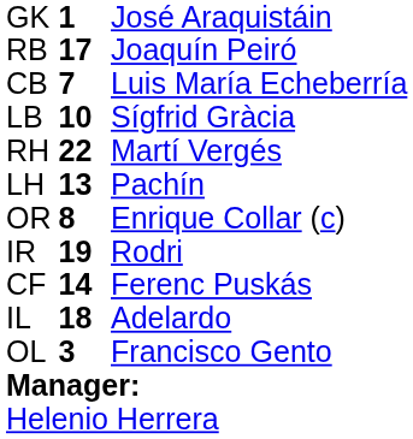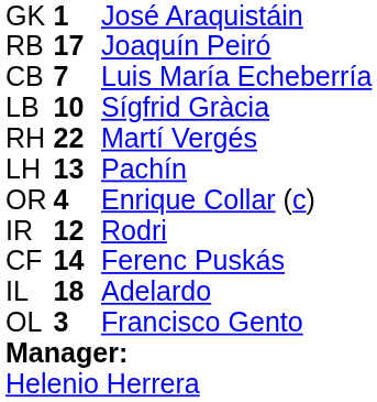 <table style="font-size: 90%" cellspacing="0" cellpadding="0" align=center>
 <tr>
 <th width="25"></th>
 <th width="25"></th>
 </tr>
 <tr>
 <td>GK</td>
 <td><strong>1</strong></td>
 <td><a href='#'>José Araquistáin</a></td>
 </tr>
 <tr>
 <td>RB</td>
 <td><strong>17</strong></td>
 <td><a href='#'>Joaquín Peiró</a></td>
 </tr>
 <tr>
 <td>CB</td>
 <td><strong>7</strong></td>
 <td><a href='#'>Luis María Echeberría</a></td>
 </tr>
 <tr>
 <td>LB</td>
 <td><strong>10</strong></td>
 <td><a href='#'>Sígfrid Gràcia</a></td>
 </tr>
 <tr>
 <td>RH</td>
 <td><strong>22</strong></td>
 <td><a href='#'>Martí Vergés</a></td>
 </tr>
 <tr>
 <td>LH</td>
 <td><strong>13</strong></td>
 <td><a href='#'>Pachín</a></td>
 </tr>
 <tr>
 <td>OR</td>
-<td><strong>8</strong></td>
+<td><strong>4</strong></td>
 <td><a href='#'>Enrique Collar</a> (<a href='#'>c</a>)</td>
 </tr>
 <tr>
 <td>IR</td>
-<td><strong>19</strong></td>
+<td><strong>12</strong></td>
 <td><a href='#'>Rodri</a></td>
 </tr>
 <tr>
 <td>CF</td>
 <td><strong>14</strong></td>
 <td><a href='#'>Ferenc Puskás</a></td>
 </tr>
 <tr>
 <td>IL</td>
 <td><strong>18</strong></td>
 <td><a href='#'>Adelardo</a></td>
 </tr>
 <tr>
 <td>OL</td>
 <td><strong>3</strong></td>
 <td><a href='#'>Francisco Gento</a></td>
 </tr>
 <tr>
 <td colspan="3"><strong>Manager:</strong></td>
 </tr>
 <tr>
 <td colspan="3"> <a href='#'>Helenio Herrera</a></td>
 </tr>
 </table>
